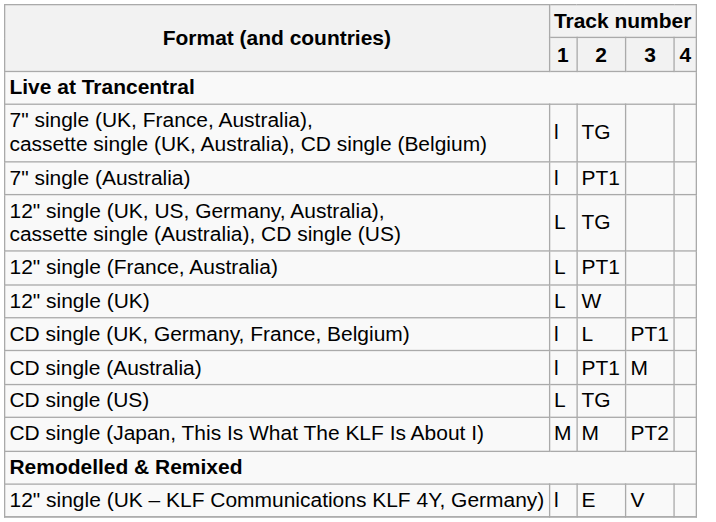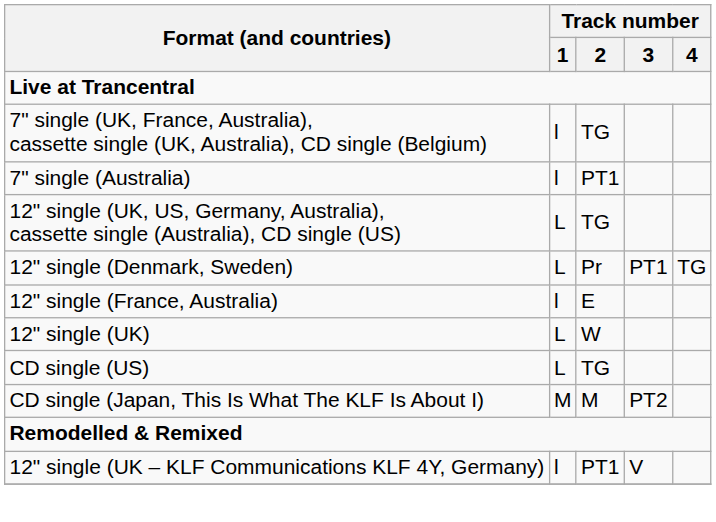 <table class="wikitable">
 <tr>
 <th align="center" rowspan=2>Format (and countries)</th>
 <th colspan=4>Track number</th>
 </tr>
 <tr>
 <th>1</th>
 <th>2</th>
 <th>3</th>
 <th>4</th>
 </tr>
 <tr>
 <td colspan=5 align="left"><strong>Live at Trancentral</strong></td>
 </tr>
 <tr>
 <td align="left">7" single (UK, France, Australia),<br>cassette single (UK, Australia), CD single (Belgium)</td>
 <td>l</td>
 <td>TG</td>
 <td></td>
 <td></td>
 </tr>
 <tr>
 <td align="left">7" single (Australia)</td>
 <td>l</td>
 <td>PT1</td>
 <td></td>
 <td></td>
 </tr>
 <tr>
 <td align="left">12" single (UK, US, Germany, Australia),<br>cassette single (Australia), CD single (US)</td>
 <td>L</td>
 <td>TG</td>
 <td></td>
 <td></td>
 </tr>
 <tr>
+<td align="left">12" single (Denmark, Sweden)</td>
+<td>L</td>
+<td>Pr</td>
+<td>PT1</td>
+<td>TG</td>
+</tr>
+<tr>
 <td align="left">12" single (France, Australia)</td>
-<td>L</td>
-<td>PT1</td>
+<td>l</td>
+<td>E</td>
 <td></td>
 <td></td>
 </tr>
 <tr>
 <td align="left">12" single (UK)</td>
 <td>L</td>
 <td>W</td>
 <td></td>
-<td></td>
-</tr>
-<tr>
-<td align="left">CD single (UK, Germany, France, Belgium)</td>
-<td>l</td>
-<td>L</td>
-<td>PT1</td>
-<td></td>
-</tr>
-<tr>
-<td align="left">CD single (Australia)</td>
-<td>l</td>
-<td>PT1</td>
-<td>M</td>
 <td></td>
 </tr>
 <tr>
 <td align="left">CD single (US)</td>
 <td>L</td>
 <td>TG</td>
 <td></td>
 <td></td>
 </tr>
 <tr>
 <td align="left">CD single (Japan, This Is What The KLF Is About I)</td>
 <td>M</td>
 <td>M</td>
 <td>PT2</td>
 <td></td>
 </tr>
 <tr>
 <td colspan=5 align="left"><strong>Remodelled & Remixed</strong></td>
 </tr>
 <tr>
 <td align="left">12" single (UK – KLF Communications KLF 4Y, Germany)</td>
 <td>l</td>
-<td>E</td>
+<td>PT1</td>
 <td>V</td>
 <td></td>
 </tr>
 <tr>
 </tr>
 </table>
